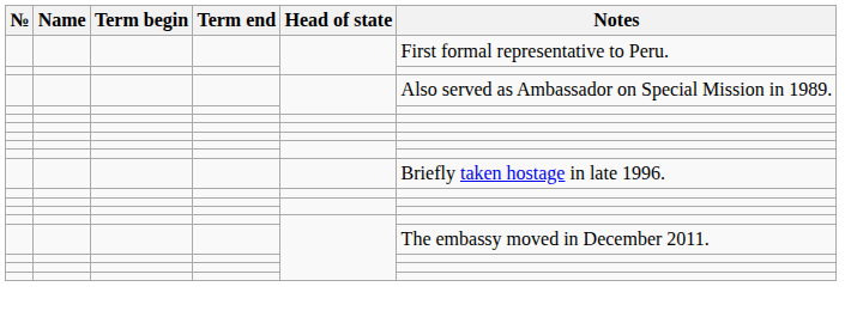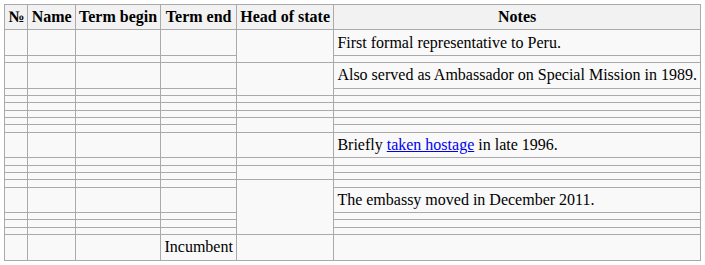 <table class="wikitable sortable"  text-align:center;">
 <tr>
 <th>№</th>
 <th>Name</th>
 <th>Term begin</th>
 <th>Term end</th>
 <th>Head of state</th>
 <th class="unsortable">Notes</th>
 </tr>
 <tr>
 <td align=center></td>
 <td></td>
 <td></td>
 <td></td>
 <td rowspan=2></td>
 <td>First formal representative to Peru.</td>
 </tr>
 <tr>
 <td align=center></td>
 <td></td>
 <td></td>
 <td></td>
 <td></td>
 </tr>
 <tr>
 <td align=center></td>
 <td></td>
 <td></td>
 <td></td>
 <td rowspan=2></td>
 <td>Also served as Ambassador on Special Mission in 1989.</td>
 </tr>
 <tr>
 <td align=center></td>
 <td></td>
 <td></td>
 <td></td>
 <td></td>
 </tr>
 <tr>
 <td align=center></td>
 <td></td>
 <td></td>
 <td></td>
 <td></td>
 <td></td>
 </tr>
 <tr>
 <td align=center></td>
 <td></td>
 <td></td>
 <td></td>
 <td></td>
 <td></td>
 </tr>
 <tr>
 <td align=center></td>
 <td></td>
 <td></td>
 <td></td>
 <td></td>
 <td></td>
 </tr>
 <tr>
 <td align=center></td>
 <td></td>
 <td></td>
 <td></td>
 <td rowspan=2></td>
 <td></td>
 </tr>
 <tr>
 <td align=center></td>
 <td></td>
 <td></td>
 <td></td>
 <td></td>
 </tr>
 <tr>
 <td align=center></td>
 <td></td>
 <td></td>
 <td></td>
 <td></td>
 <td>Briefly <a href='#'>taken hostage</a> in late 1996.</td>
 </tr>
 <tr>
 <td align=center></td>
 <td></td>
 <td></td>
 <td></td>
 <td></td>
 <td></td>
 </tr>
 <tr>
 <td align=center></td>
 <td></td>
 <td></td>
 <td></td>
 <td rowspan=2></td>
 <td></td>
 </tr>
 <tr>
 <td align=center></td>
 <td></td>
 <td></td>
 <td></td>
 <td></td>
 </tr>
 <tr>
 <td align=center></td>
 <td></td>
 <td></td>
 <td></td>
 <td rowspan=5></td>
 <td></td>
 </tr>
 <tr>
 <td align=center></td>
 <td></td>
 <td></td>
 <td></td>
 <td>The embassy moved in December 2011.</td>
 </tr>
 <tr>
 <td align=center></td>
 <td></td>
 <td></td>
 <td></td>
 <td></td>
 </tr>
 <tr>
 <td align=center></td>
 <td></td>
 <td></td>
 <td></td>
 <td></td>
 </tr>
 <tr>
 <td align=center></td>
 <td></td>
 <td></td>
 <td></td>
 <td></td>
 </tr>
+<tr>
+<td align=center></td>
+<td></td>
+<td></td>
+<td>Incumbent</td>
+<td></td>
+<td></td>
+</tr>
 </table>
